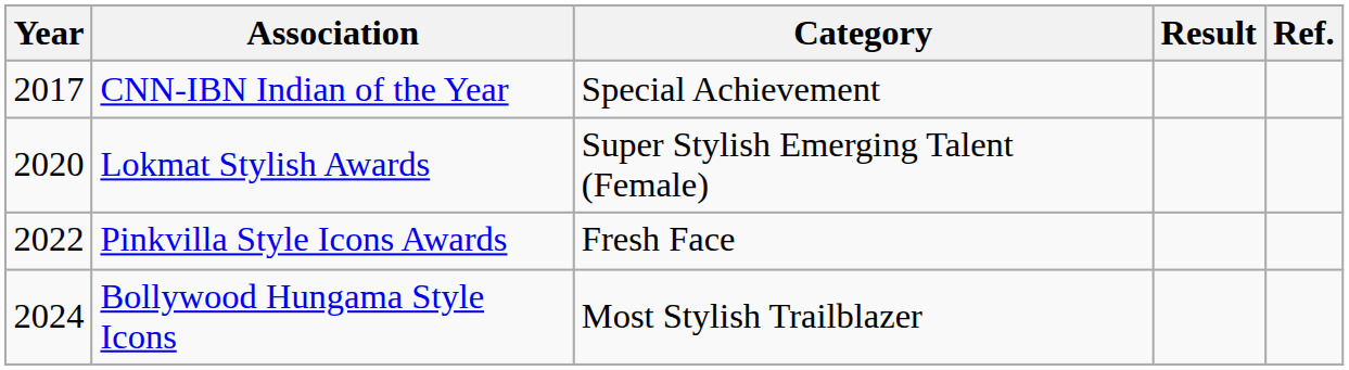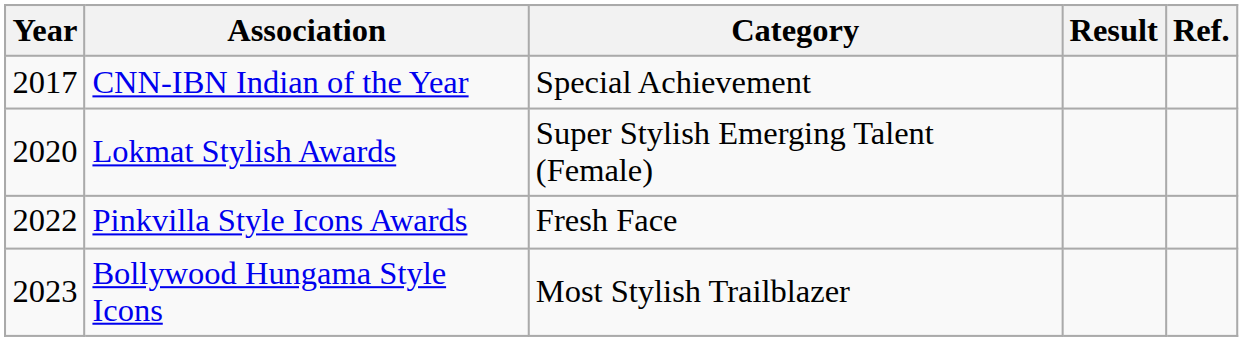 <table class="wikitable">
 <tr>
 <th>Year</th>
 <th>Association</th>
 <th>Category</th>
 <th>Result</th>
 <th>Ref.</th>
 </tr>
 <tr>
 <td>2017</td>
 <td><a href='#'>CNN-IBN Indian of the Year</a></td>
 <td>Special Achievement</td>
 <td></td>
 <td></td>
 </tr>
 <tr>
 <td>2020</td>
 <td><a href='#'>Lokmat Stylish Awards</a></td>
 <td>Super Stylish Emerging Talent (Female)</td>
 <td></td>
 <td></td>
 </tr>
 <tr>
 <td>2022</td>
 <td><a href='#'>Pinkvilla Style Icons Awards</a></td>
 <td>Fresh Face</td>
 <td></td>
 <td></td>
 </tr>
 <tr>
-<td>2024</td>
+<td>2023</td>
 <td><a href='#'>Bollywood Hungama Style Icons</a></td>
 <td>Most Stylish Trailblazer</td>
 <td></td>
 <td></td>
 </tr>
 </table>
